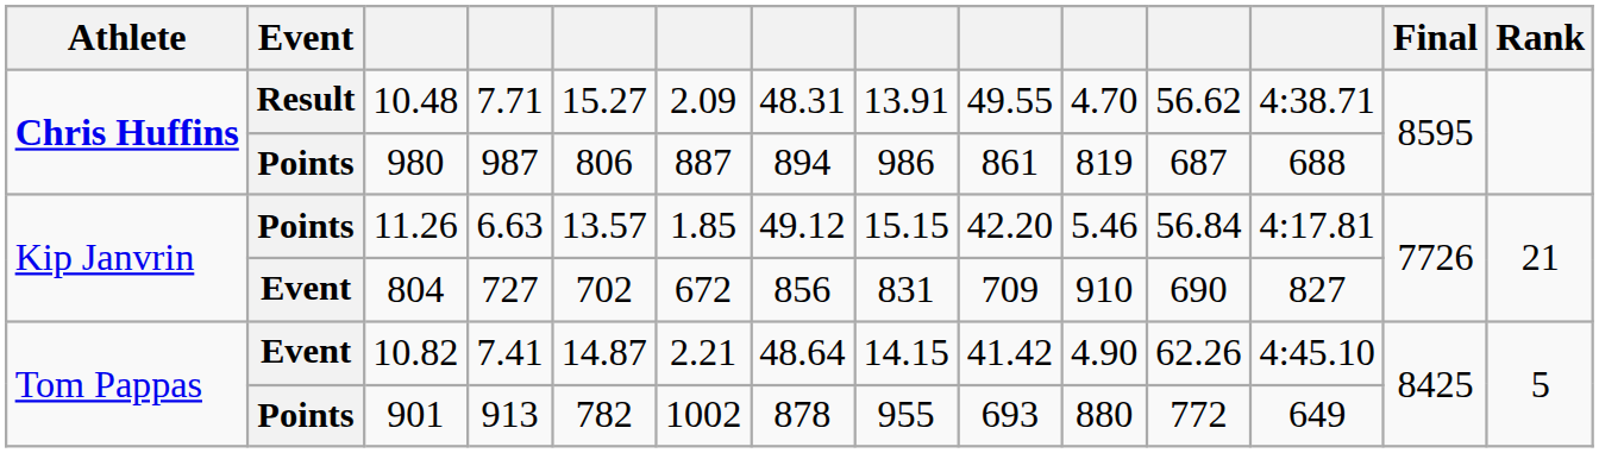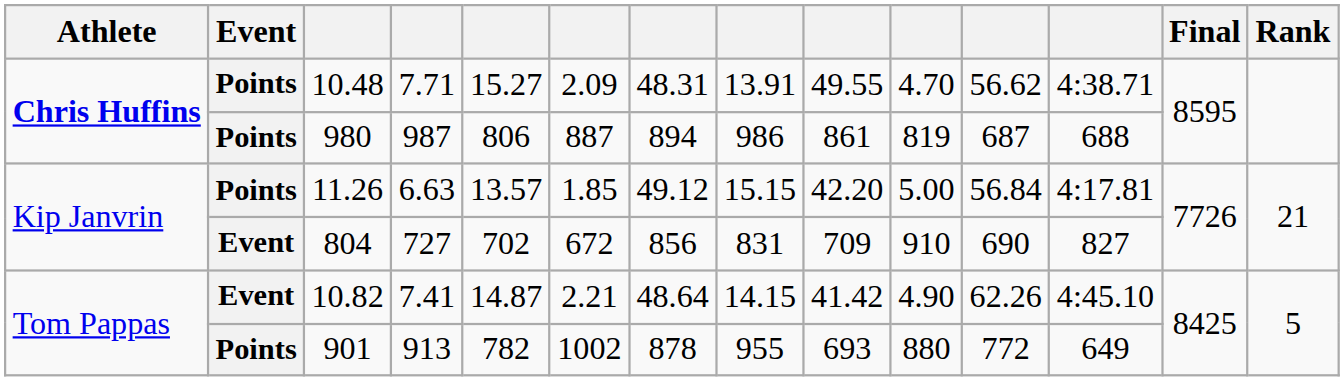 <table class=wikitable style=font-size:90%;text-align:center>
 <tr>
 <th>Athlete</th>
 <th>Event</th>
 <th></th>
 <th></th>
 <th></th>
 <th></th>
 <th></th>
 <th></th>
 <th></th>
 <th></th>
 <th></th>
 <th></th>
 <th>Final</th>
 <th>Rank</th>
 </tr>
 <tr>
 <td align=left rowspan=2><strong><a href='#'>Chris Huffins</a></strong></td>
-<th style=font-size:95%>Result</th>
+<th style=font-size:95%>Points</th>
 <td>10.48</td>
 <td>7.71</td>
 <td>15.27</td>
 <td>2.09</td>
 <td>48.31</td>
 <td>13.91</td>
 <td>49.55</td>
 <td>4.70</td>
 <td>56.62</td>
 <td>4:38.71</td>
 <td rowspan=2>8595</td>
 <td rowspan=2></td>
 </tr>
 <tr>
 <th style=font-size:95%>Points</th>
 <td>980</td>
 <td>987</td>
 <td>806</td>
 <td>887</td>
 <td>894</td>
 <td>986</td>
 <td>861</td>
 <td>819</td>
 <td>687</td>
 <td>688</td>
 </tr>
 <tr>
 <td align=left rowspan=2><a href='#'>Kip Janvrin</a></td>
 <th style=font-size:95%>Points</th>
 <td>11.26</td>
 <td>6.63</td>
 <td>13.57</td>
 <td>1.85</td>
 <td>49.12</td>
 <td>15.15</td>
 <td>42.20</td>
-<td>5.46</td>
+<td>5.00</td>
 <td>56.84</td>
 <td>4:17.81</td>
 <td rowspan=2>7726</td>
 <td rowspan=2>21</td>
 </tr>
 <tr>
 <th style=font-size:95%>Event</th>
 <td>804</td>
 <td>727</td>
 <td>702</td>
 <td>672</td>
 <td>856</td>
 <td>831</td>
 <td>709</td>
 <td>910</td>
 <td>690</td>
 <td>827</td>
 </tr>
 <tr>
 <td align=left rowspan=2><a href='#'>Tom Pappas</a></td>
 <th style=font-size:95%>Event</th>
 <td>10.82</td>
 <td>7.41</td>
 <td>14.87</td>
 <td>2.21</td>
 <td>48.64</td>
 <td>14.15</td>
 <td>41.42</td>
 <td>4.90</td>
 <td>62.26</td>
 <td>4:45.10</td>
 <td rowspan=2>8425</td>
 <td rowspan=2>5</td>
 </tr>
 <tr>
 <th style=font-size:95%>Points</th>
 <td>901</td>
 <td>913</td>
 <td>782</td>
 <td>1002</td>
 <td>878</td>
 <td>955</td>
 <td>693</td>
 <td>880</td>
 <td>772</td>
 <td>649</td>
 </tr>
 </table>
